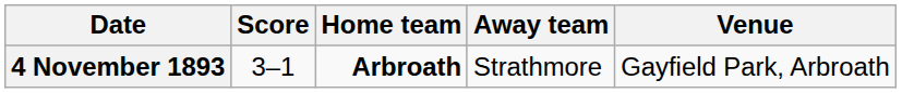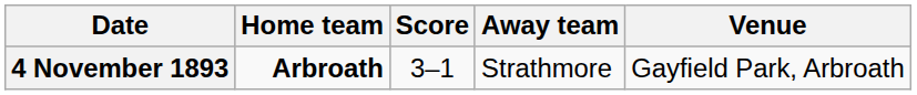 <table class="wikitable football-result-list" style="max-width: 80em; text-align: center">
 <tr>
 <th scope="col">Date</th>
+<th scope="col">Home team</th>
 <th scope="col">Score</th>
-<th scope="col">Home team</th>
 <th scope="col">Away team</th>
 <th scope="col">Venue</th>
 </tr>
 <tr>
 <th scope="row">4 November 1893</th>
+<td align=right><strong>Arbroath</strong></td>
 <td>3–1</td>
-<td align=right><strong>Arbroath</strong></td>
 <td align=left>Strathmore</td>
 <td align=left>Gayfield Park, Arbroath</td>
 </tr>
 </table>
